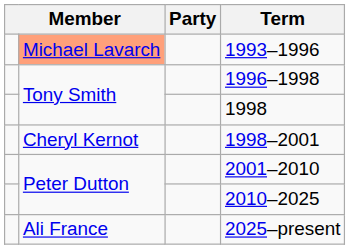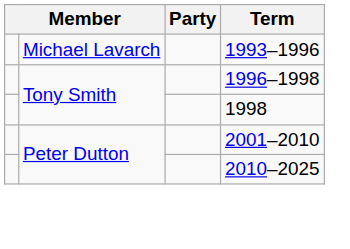 <table class="wikitable">
 <tr>
 <th colspan="2">Member</th>
 <th>Party</th>
 <th>Term</th>
 </tr>
 <tr>
 <td> </td>
-<td style="background: lightsalmon;"><a href='#'>Michael Lavarch</a></td>
+<td><a href='#'>Michael Lavarch</a></td>
 <td></td>
 <td><a href='#'>1993</a>–1996</td>
 </tr>
 <tr>
 <td> </td>
 <td rowspan="2"><a href='#'>Tony Smith</a></td>
 <td></td>
 <td><a href='#'>1996</a>–1998</td>
 </tr>
 <tr>
 <td> </td>
 <td></td>
 <td>1998</td>
 </tr>
 <tr>
 <td> </td>
-<td><a href='#'>Cheryl Kernot</a></td>
-<td></td>
-<td><a href='#'>1998</a>–2001</td>
-</tr>
-<tr>
-<td> </td>
 <td rowspan="2"><a href='#'>Peter Dutton</a></td>
 <td></td>
 <td><a href='#'>2001</a>–2010</td>
 </tr>
 <tr>
 <td> </td>
 <td></td>
 <td><a href='#'>2010</a>–2025</td>
 </tr>
-<tr>
-<td> </td>
-<td><a href='#'>Ali France</a></td>
-<td></td>
-<td><a href='#'>2025</a>–present</td>
-</tr>
 </table>
